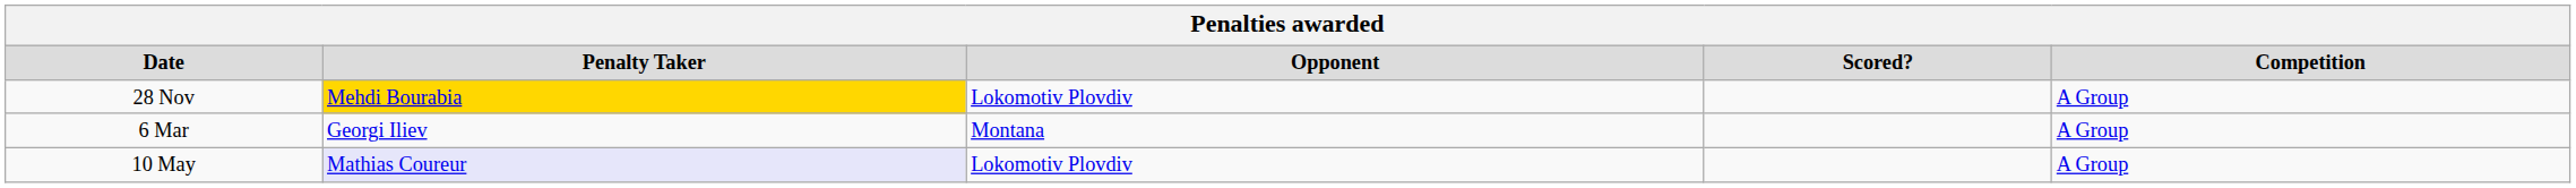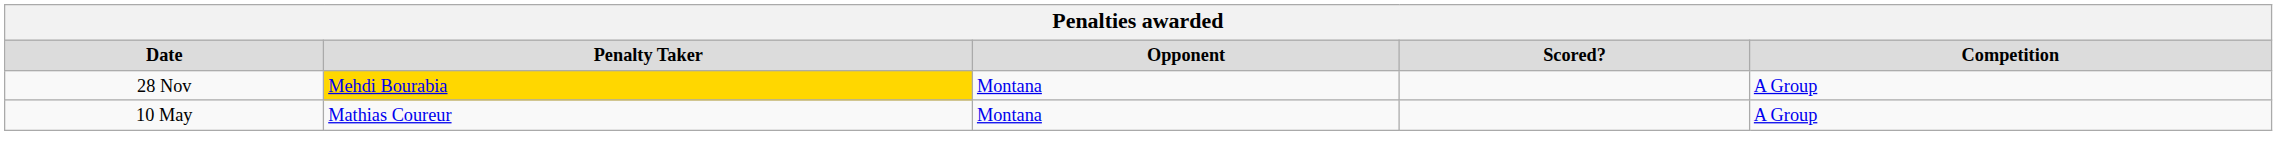 <table class="wikitable"  style="font-size:90%; width:90%;">
 <tr>
 <th colspan="5" style="font-size:120%">Penalties awarded</th>
 </tr>
 <tr>
 <th style="background:#dcdcdc;">Date</th>
 <th style="background:#dcdcdc;">Penalty Taker</th>
 <th style="background:#dcdcdc;">Opponent</th>
 <th style="background:#dcdcdc;">Scored?</th>
 <th style="background:#dcdcdc;">Competition</th>
 </tr>
 <tr>
 <td style="text-align:center;">28 Nov</td>
 <td style="background: gold;"> <a href='#'>Mehdi Bourabia</a></td>
-<td><a href='#'>Lokomotiv Plovdiv</a></td>
-<td style="text-align:center;"></td>
-<td><a href='#'>A Group</a></td>
-</tr>
-<tr>
-<td style="text-align:center;">6 Mar</td>
-<td> <a href='#'>Georgi Iliev</a></td>
 <td><a href='#'>Montana</a></td>
 <td style="text-align:center;"></td>
 <td><a href='#'>A Group</a></td>
 </tr>
 <tr>
 <td style="text-align:center;">10 May</td>
-<td style="background: lavender;"> <a href='#'>Mathias Coureur</a></td>
-<td><a href='#'>Lokomotiv Plovdiv</a></td>
+<td> <a href='#'>Mathias Coureur</a></td>
+<td><a href='#'>Montana</a></td>
 <td style="text-align:center;"></td>
 <td><a href='#'>A Group</a></td>
 </tr>
 </table>
